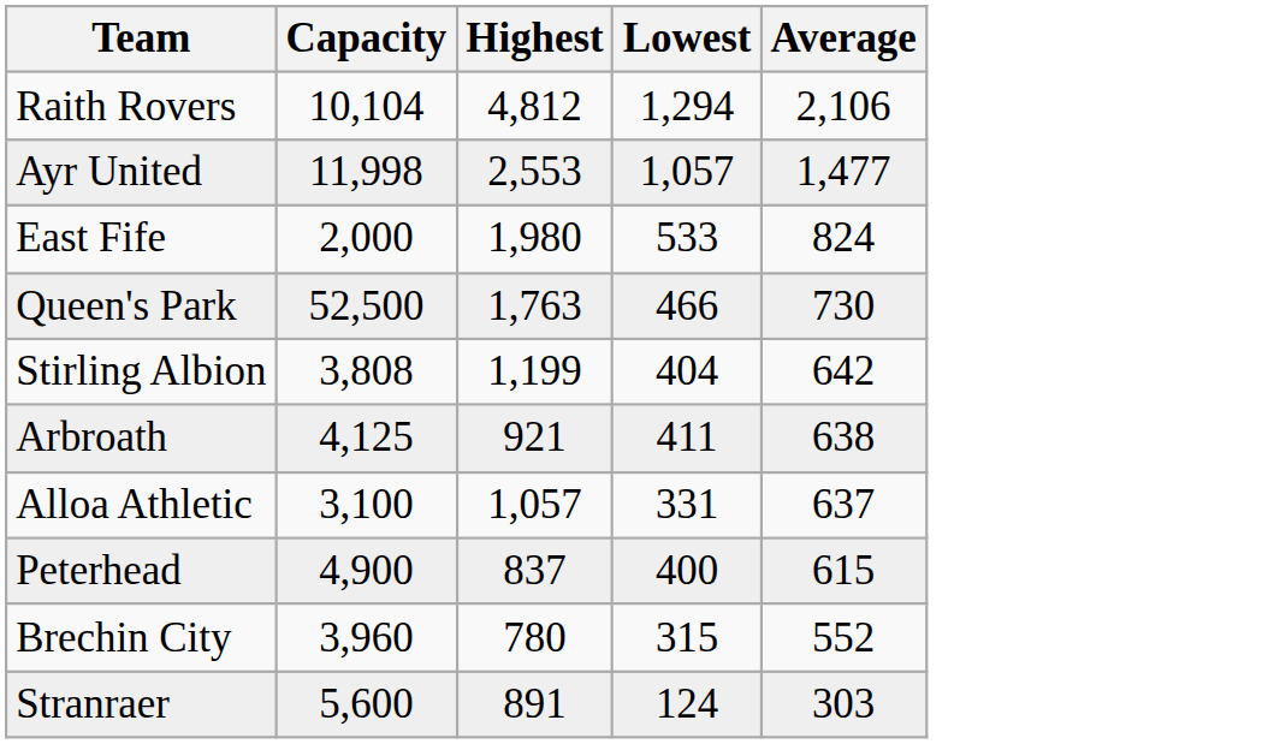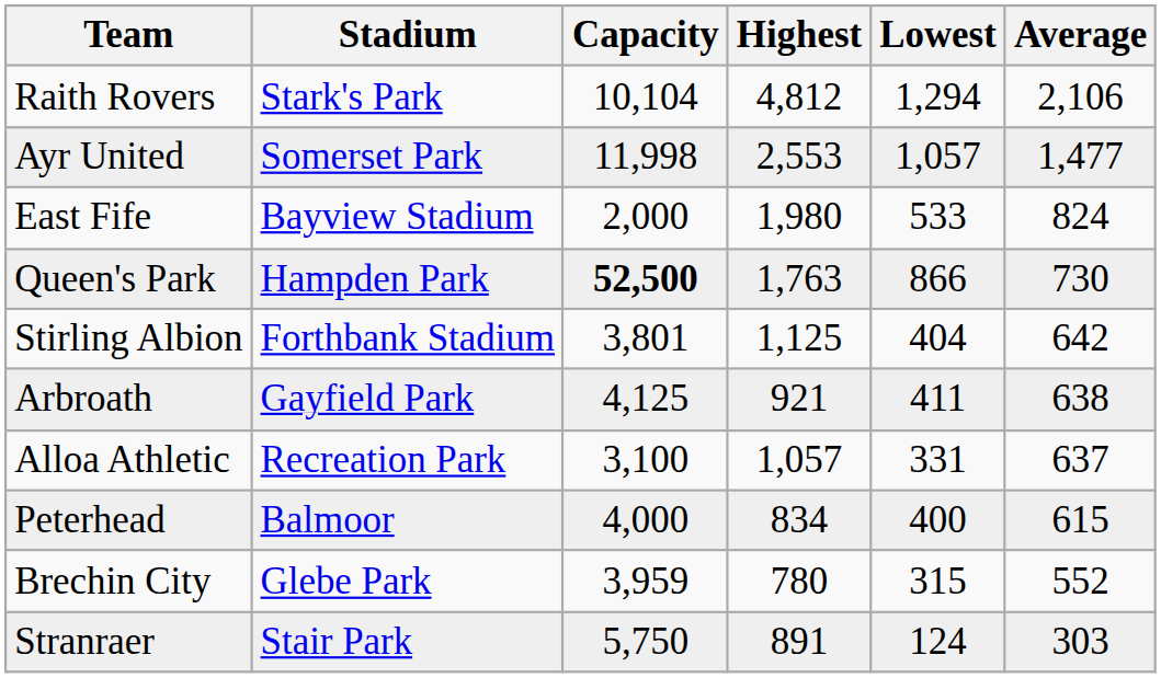 <table class="wikitable sortable" style="text-align: center;">
 <tr>
 <th class=unsortable>Team</th>
+<th class=unsortable>Stadium</th>
 <th>Capacity</th>
 <th>Highest</th>
 <th>Lowest</th>
 <th>Average</th>
 </tr>
 <tr>
 <td align=left>Raith Rovers</td>
+<td align=left><a href='#'>Stark's Park</a></td>
 <td>10,104</td>
 <td>4,812</td>
 <td>1,294</td>
 <td>2,106</td>
 </tr>
 <tr bgcolor="#EFEFEF">
 <td align=left>Ayr United</td>
+<td align=left><a href='#'>Somerset Park</a></td>
 <td>11,998</td>
 <td>2,553</td>
 <td>1,057</td>
 <td>1,477</td>
 </tr>
 <tr>
 <td align=left>East Fife</td>
+<td align=left><a href='#'>Bayview Stadium</a></td>
 <td>2,000</td>
 <td>1,980</td>
 <td>533</td>
 <td>824</td>
 </tr>
 <tr bgcolor="#EFEFEF">
 <td align=left>Queen's Park</td>
-<td>52,500</td>
+<td align=left><a href='#'>Hampden Park</a></td>
+<td><strong>52,500</strong></td>
 <td>1,763</td>
-<td>466</td>
+<td>866</td>
 <td>730</td>
 </tr>
 <tr>
 <td align=left>Stirling Albion</td>
-<td>3,808</td>
-<td>1,199</td>
+<td align=left><a href='#'>Forthbank Stadium</a></td>
+<td>3,801</td>
+<td>1,125</td>
 <td>404</td>
 <td>642</td>
 </tr>
 <tr bgcolor="#EFEFEF">
 <td align=left>Arbroath</td>
+<td align=left><a href='#'>Gayfield Park</a></td>
 <td>4,125</td>
 <td>921</td>
 <td>411</td>
 <td>638</td>
 </tr>
 <tr>
 <td align=left>Alloa Athletic</td>
+<td align=left><a href='#'>Recreation Park</a></td>
 <td>3,100</td>
 <td>1,057</td>
 <td>331</td>
 <td>637</td>
 </tr>
 <tr bgcolor="#EFEFEF">
 <td align=left>Peterhead</td>
-<td>4,900</td>
-<td>837</td>
+<td align=left><a href='#'>Balmoor</a></td>
+<td>4,000</td>
+<td>834</td>
 <td>400</td>
 <td>615</td>
 </tr>
 <tr>
 <td align=left>Brechin City</td>
-<td>3,960</td>
+<td align=left><a href='#'>Glebe Park</a></td>
+<td>3,959</td>
 <td>780</td>
 <td>315</td>
 <td>552</td>
 </tr>
 <tr bgcolor="#EFEFEF">
 <td align=left>Stranraer</td>
-<td>5,600</td>
+<td align=left><a href='#'>Stair Park</a></td>
+<td>5,750</td>
 <td>891</td>
 <td>124</td>
 <td>303</td>
 </tr>
 </table>
